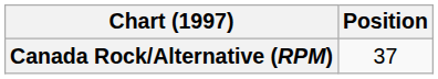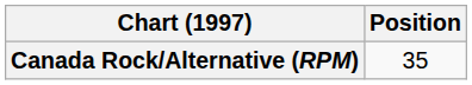 <table class="wikitable plainrowheaders" style="text-align:center">
 <tr>
 <th>Chart (1997)</th>
 <th>Position</th>
 </tr>
 <tr>
 <th scope="row">Canada Rock/Alternative (<em>RPM</em>)</th>
-<td>37</td>
+<td>35</td>
 </tr>
 </table>
